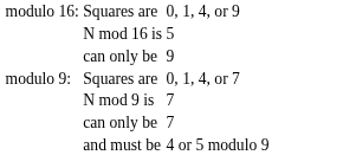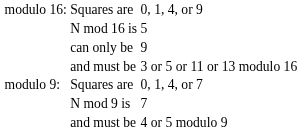 <table>
 <tr>
 <td>modulo 16:</td>
 <td>Squares are</td>
 <td>0, 1, 4, or 9</td>
 </tr>
 <tr>
 <td></td>
 <td>N mod 16 is</td>
 <td>5</td>
 </tr>
 <tr>
 <td></td>
 <td> can only be</td>
 <td>9</td>
 </tr>
 <tr>
+<td></td>
+<td>and  must be</td>
+<td>3 or 5 or 11 or 13 modulo 16</td>
+</tr>
+<tr>
 <td>modulo 9:</td>
 <td>Squares are</td>
 <td>0, 1, 4, or 7</td>
 </tr>
 <tr>
 <td></td>
 <td>N mod 9 is</td>
 <td>7</td>
 </tr>
 <tr>
 <td></td>
-<td> can only be</td>
-<td>7</td>
-</tr>
-<tr>
-<td></td>
 <td>and  must be</td>
 <td>4 or 5 modulo 9</td>
 </tr>
 </table>
